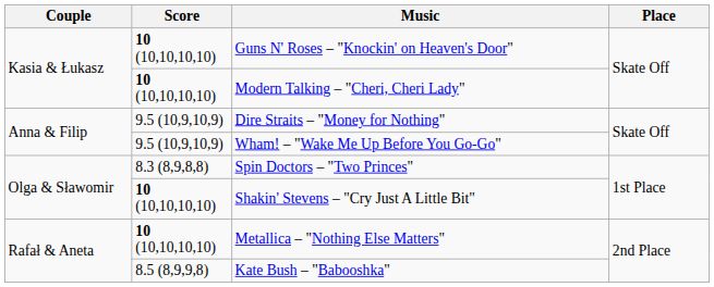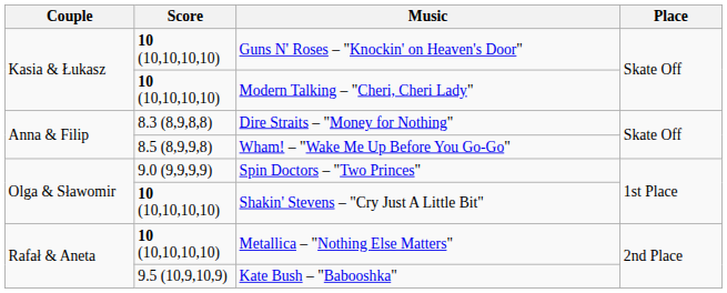 <table class="wikitable">
 <tr>
 <th style="width:130px;">Couple</th>
 <th style="width:100px;">Score</th>
 <th style="width:400px;">Music</th>
 <th style="width:100px;">Place</th>
 </tr>
 <tr>
 <td rowspan="2">Kasia & Łukasz</td>
 <td><strong>10</strong> (10,10,10,10)</td>
 <td><a href='#'>Guns N' Roses</a> – "<a href='#'>Knockin' on Heaven's Door</a>"</td>
 <td rowspan="2">Skate Off</td>
 </tr>
 <tr>
 <td><strong>10</strong> (10,10,10,10)</td>
 <td><a href='#'>Modern Talking</a> – "<a href='#'>Cheri, Cheri Lady</a>"</td>
 </tr>
 <tr>
 <td rowspan="2">Anna & Filip</td>
-<td>9.5 (10,9,10,9)</td>
+<td>8.3 (8,9,8,8)</td>
 <td><a href='#'>Dire Straits</a> – "<a href='#'>Money for Nothing</a>"</td>
 <td rowspan="2">Skate Off</td>
 </tr>
 <tr>
-<td>9.5 (10,9,10,9)</td>
+<td>8.5 (8,9,9,8)</td>
 <td><a href='#'>Wham!</a> – "<a href='#'>Wake Me Up Before You Go-Go</a>"</td>
 </tr>
 <tr>
 <td rowspan="2">Olga & Sławomir</td>
-<td>8.3 (8,9,8,8)</td>
+<td>9.0 (9,9,9,9)</td>
 <td><a href='#'>Spin Doctors</a> – "<a href='#'>Two Princes</a>"</td>
 <td rowspan="2">1st Place</td>
 </tr>
 <tr>
 <td><strong>10</strong> (10,10,10,10)</td>
 <td><a href='#'>Shakin' Stevens</a> – "Cry Just A Little Bit"</td>
 </tr>
 <tr>
 <td rowspan="2">Rafał & Aneta</td>
 <td><strong>10</strong> (10,10,10,10)</td>
 <td><a href='#'>Metallica</a> – "<a href='#'>Nothing Else Matters</a>"</td>
 <td rowspan="2">2nd Place</td>
 </tr>
 <tr>
-<td>8.5 (8,9,9,8)</td>
+<td>9.5 (10,9,10,9)</td>
 <td><a href='#'>Kate Bush</a> – "<a href='#'>Babooshka</a>"</td>
 </tr>
 </table>
